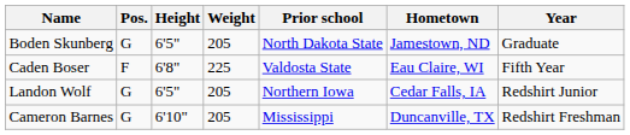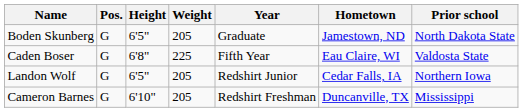 <table class="wikitable sortable" border="1">
 <tr>
 <th>Name</th>
 <th>Pos.</th>
 <th>Height</th>
 <th>Weight</th>
+<th>Year</th>
+<th>Hometown</th>
 <th class="unsortable">Prior school</th>
-<th>Hometown</th>
-<th>Year</th>
 </tr>
 <tr>
 <td>Boden Skunberg</td>
 <td>G</td>
 <td>6'5"</td>
 <td>205</td>
+<td>Graduate</td>
+<td><a href='#'>Jamestown, ND</a></td>
 <td><a href='#'>North Dakota State</a></td>
-<td><a href='#'>Jamestown, ND</a></td>
-<td>Graduate</td>
 </tr>
 <tr>
 <td>Caden Boser</td>
-<td>F</td>
+<td>G</td>
 <td>6'8"</td>
 <td>225</td>
+<td>Fifth Year</td>
+<td><a href='#'>Eau Claire, WI</a></td>
 <td><a href='#'>Valdosta State</a></td>
-<td><a href='#'>Eau Claire, WI</a></td>
-<td>Fifth Year</td>
 </tr>
 <tr>
 <td>Landon Wolf</td>
 <td>G</td>
 <td>6'5"</td>
 <td>205</td>
+<td>Redshirt Junior</td>
+<td><a href='#'>Cedar Falls, IA</a></td>
 <td><a href='#'>Northern Iowa</a></td>
-<td><a href='#'>Cedar Falls, IA</a></td>
-<td>Redshirt Junior</td>
 </tr>
 <tr>
 <td>Cameron Barnes</td>
 <td>G</td>
 <td>6'10"</td>
 <td>205</td>
+<td>Redshirt Freshman</td>
+<td><a href='#'>Duncanville, TX</a></td>
 <td><a href='#'>Mississippi</a></td>
-<td><a href='#'>Duncanville, TX</a></td>
-<td>Redshirt Freshman</td>
 </tr>
 </table>
